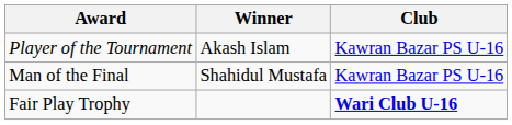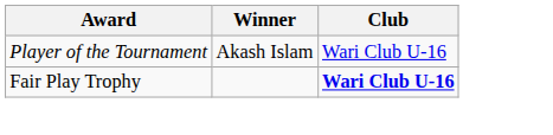 <table class="wikitable">
 <tr>
 <th>Award</th>
 <th>Winner</th>
 <th>Club</th>
 </tr>
 <tr>
 <td><em>Player of the Tournament</em></td>
 <td>Akash Islam</td>
-<td><a href='#'>Kawran Bazar PS U-16</a></td>
-</tr>
-<tr>
-<td>Man of the Final</td>
-<td>Shahidul Mustafa</td>
-<td><a href='#'>Kawran Bazar PS U-16</a></td>
+<td><a href='#'>Wari Club U-16</a></td>
 </tr>
 <tr>
 <td>Fair Play Trophy</td>
 <td></td>
 <td><strong><a href='#'>Wari Club U-16</a></strong></td>
 </tr>
 </table>
